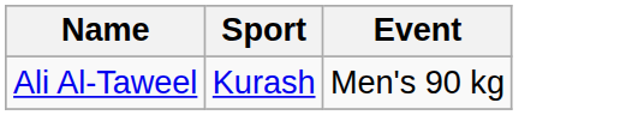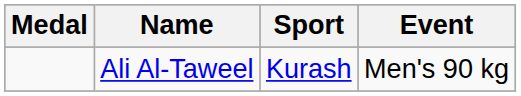 <table class="wikitable sortable">
 <tr>
+<th>Medal</th>
 <th>Name</th>
 <th>Sport</th>
 <th>Event</th>
 </tr>
 <tr>
+<td></td>
 <td><a href='#'>Ali Al-Taweel</a></td>
 <td><a href='#'>Kurash</a></td>
 <td>Men's 90 kg</td>
 </tr>
 </table>
